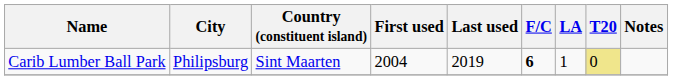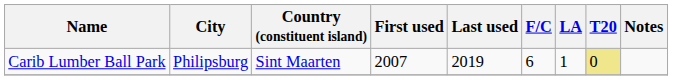 <table class ="wikitable sortable">
 <tr>
 <th>Name</th>
 <th>City</th>
 <th>Country<br><small>(constituent island)</small></th>
 <th>First used</th>
 <th>Last used</th>
 <th><a href='#'>F/C</a></th>
 <th><a href='#'>LA</a></th>
 <th><a href='#'>T20</a></th>
 <th>Notes</th>
 </tr>
 <tr>
 <td><a href='#'>Carib Lumber Ball Park</a></td>
 <td><a href='#'>Philipsburg</a></td>
 <td><a href='#'>Sint Maarten</a></td>
-<td>2004</td>
+<td>2007</td>
 <td>2019</td>
-<td><strong>6</strong></td>
+<td>6</td>
 <td>1</td>
 <td style="background: khaki;">0</td>
 <td></td>
 </tr>
 <tr>
 </tr>
 </table>
